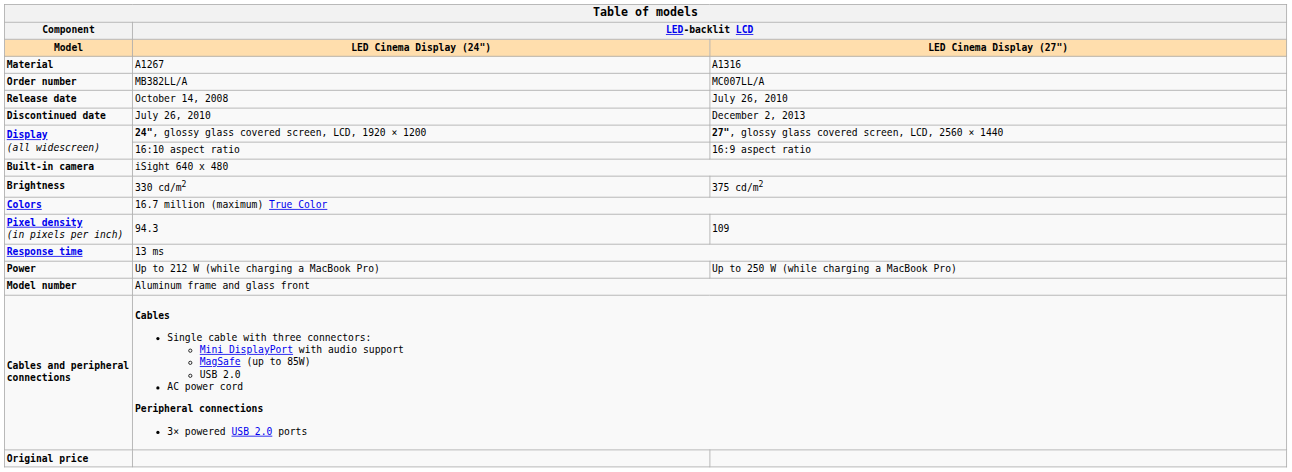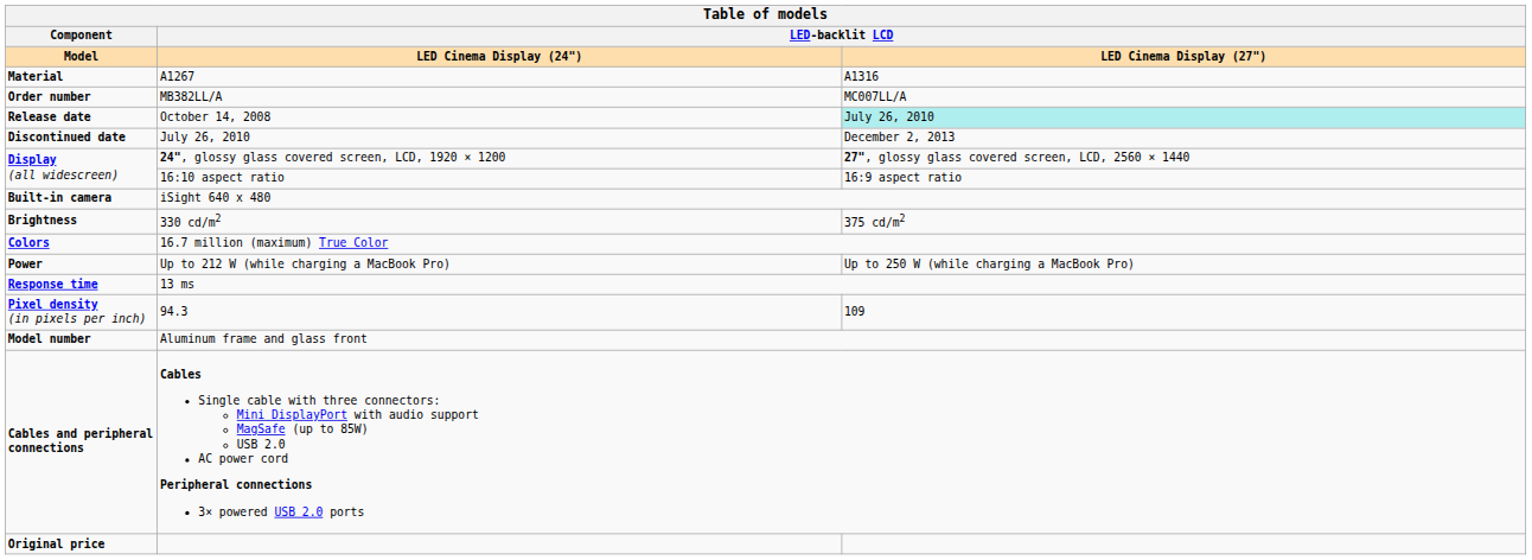 <table class="wikitable collapsible" style="width:100%;font-size:92%;line-height:128%;">
 <tr>
 <th style="text-align:center;" colspan="3"><big>Table of models</big></th>
 </tr>
 <tr>
 <th style= "width:10%">Component</th>
 <th colspan="2"><a href='#'>LED</a>-backlit <a href='#'>LCD</a></th>
 </tr>
 <tr>
 <th style="background:#ffdead;">Model</th>
 <th style="background:#ffdead;">LED Cinema Display (24")</th>
 <th style="background:#ffdead;">LED Cinema Display (27")</th>
 </tr>
 <tr>
 <td><strong>Material</strong></td>
 <td>A1267</td>
 <td>A1316</td>
 </tr>
 <tr>
 <td><strong>Order number</strong></td>
 <td>MB382LL/A</td>
 <td>MC007LL/A</td>
 </tr>
 <tr>
 <td><strong>Release date</strong></td>
 <td>October 14, 2008</td>
-<td>July 26, 2010</td>
+<td style="background: paleturquoise;">July 26, 2010</td>
 </tr>
 <tr>
 <td><strong>Discontinued date</strong></td>
 <td>July 26, 2010</td>
 <td>December 2, 2013</td>
 </tr>
 <tr>
 <td rowspan=2><strong><a href='#'>Display</a></strong><br><em>(all widescreen)</em></td>
 <td><strong>24"</strong>, glossy glass covered screen, LCD, 1920 × 1200</td>
 <td><strong>27"</strong>, glossy glass covered screen, LCD, 2560 × 1440</td>
 </tr>
 <tr>
 <td>16:10 aspect ratio</td>
 <td>16:9 aspect ratio</td>
 </tr>
 <tr>
 <td><strong>Built-in camera</strong></td>
 <td colspan="2">iSight 640 x 480</td>
 </tr>
 <tr>
 <td><strong>Brightness</strong></td>
 <td>330 cd/m<sup>2</sup></td>
 <td>375 cd/m<sup>2</sup></td>
 </tr>
 <tr>
 <td><strong><a href='#'>Colors</a></strong></td>
 <td colspan="2">16.7 million (maximum) <a href='#'>True Color</a></td>
 </tr>
 <tr>
-<td><strong><a href='#'>Pixel density</a></strong><br><em>(in pixels per inch)</em></td>
-<td>94.3</td>
-<td>109</td>
+<td><strong>Power</strong></td>
+<td>Up to 212 W (while charging a MacBook Pro)</td>
+<td>Up to 250 W (while charging a MacBook Pro)</td>
 </tr>
 <tr>
 <td><strong><a href='#'>Response time</a></strong></td>
 <td colspan="2">13 ms</td>
 </tr>
 <tr>
-<td><strong>Power</strong></td>
-<td>Up to 212 W (while charging a MacBook Pro)</td>
-<td>Up to 250 W (while charging a MacBook Pro)</td>
+<td><strong><a href='#'>Pixel density</a></strong><br><em>(in pixels per inch)</em></td>
+<td>94.3</td>
+<td>109</td>
 </tr>
 <tr>
 <td><strong>Model number</strong></td>
 <td colspan=2>Aluminum frame and glass front</td>
 </tr>
 <tr>
 <td><strong>Cables and peripheral connections</strong></td>
 <td colspan=2><br><strong>Cables</strong><ul><li>Single cable with three connectors:<ul><li><a href='#'>Mini DisplayPort</a> with audio support</li><li><a href='#'>MagSafe</a> (up to 85W)</li><li>USB 2.0</li></ul></li><li>AC power cord</li></ul><strong>Peripheral connections</strong><ul><li>3× powered <a href='#'>USB 2.0</a> ports</li></ul></td>
 </tr>
 <tr>
 <td><strong>Original price</strong></td>
 <td></td>
 <td></td>
 </tr>
 </table>
